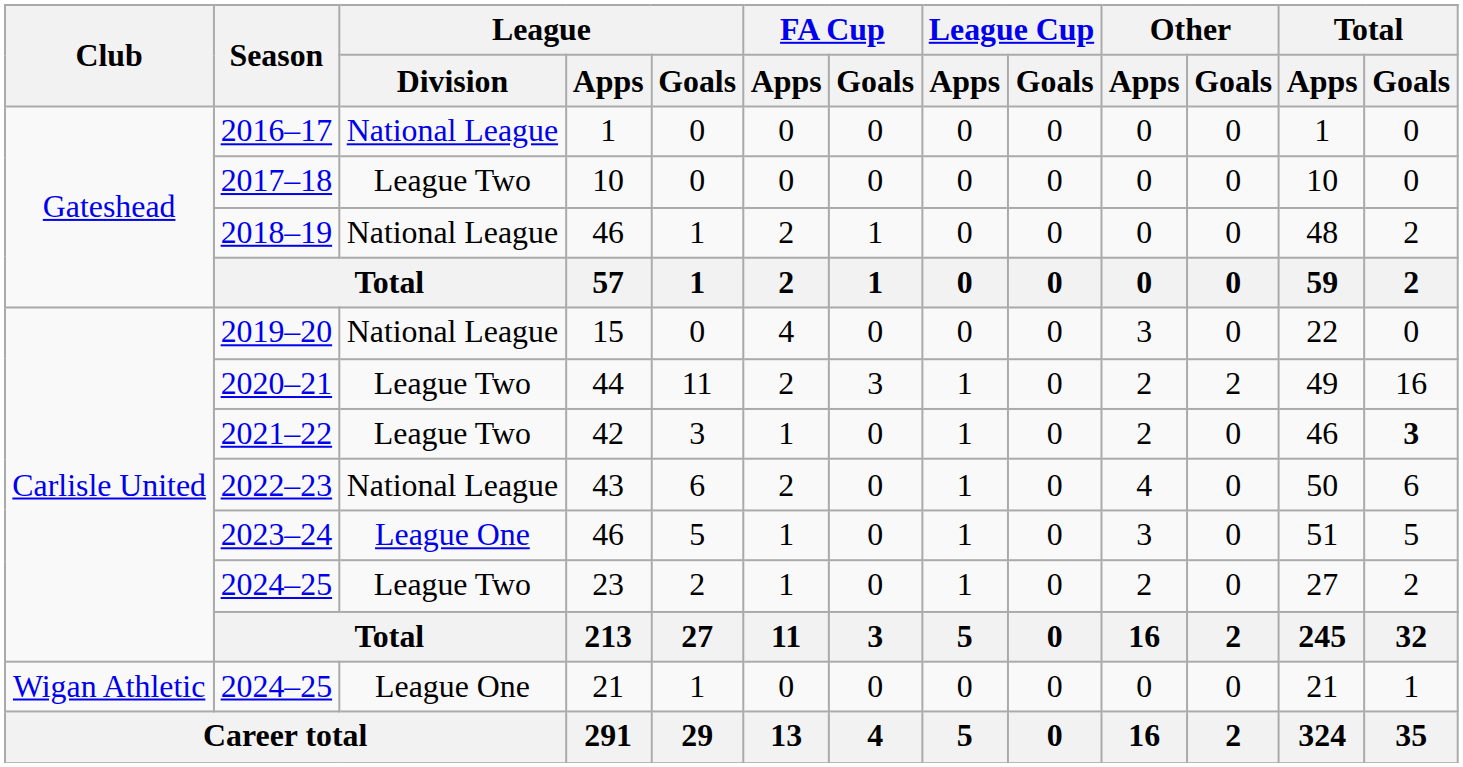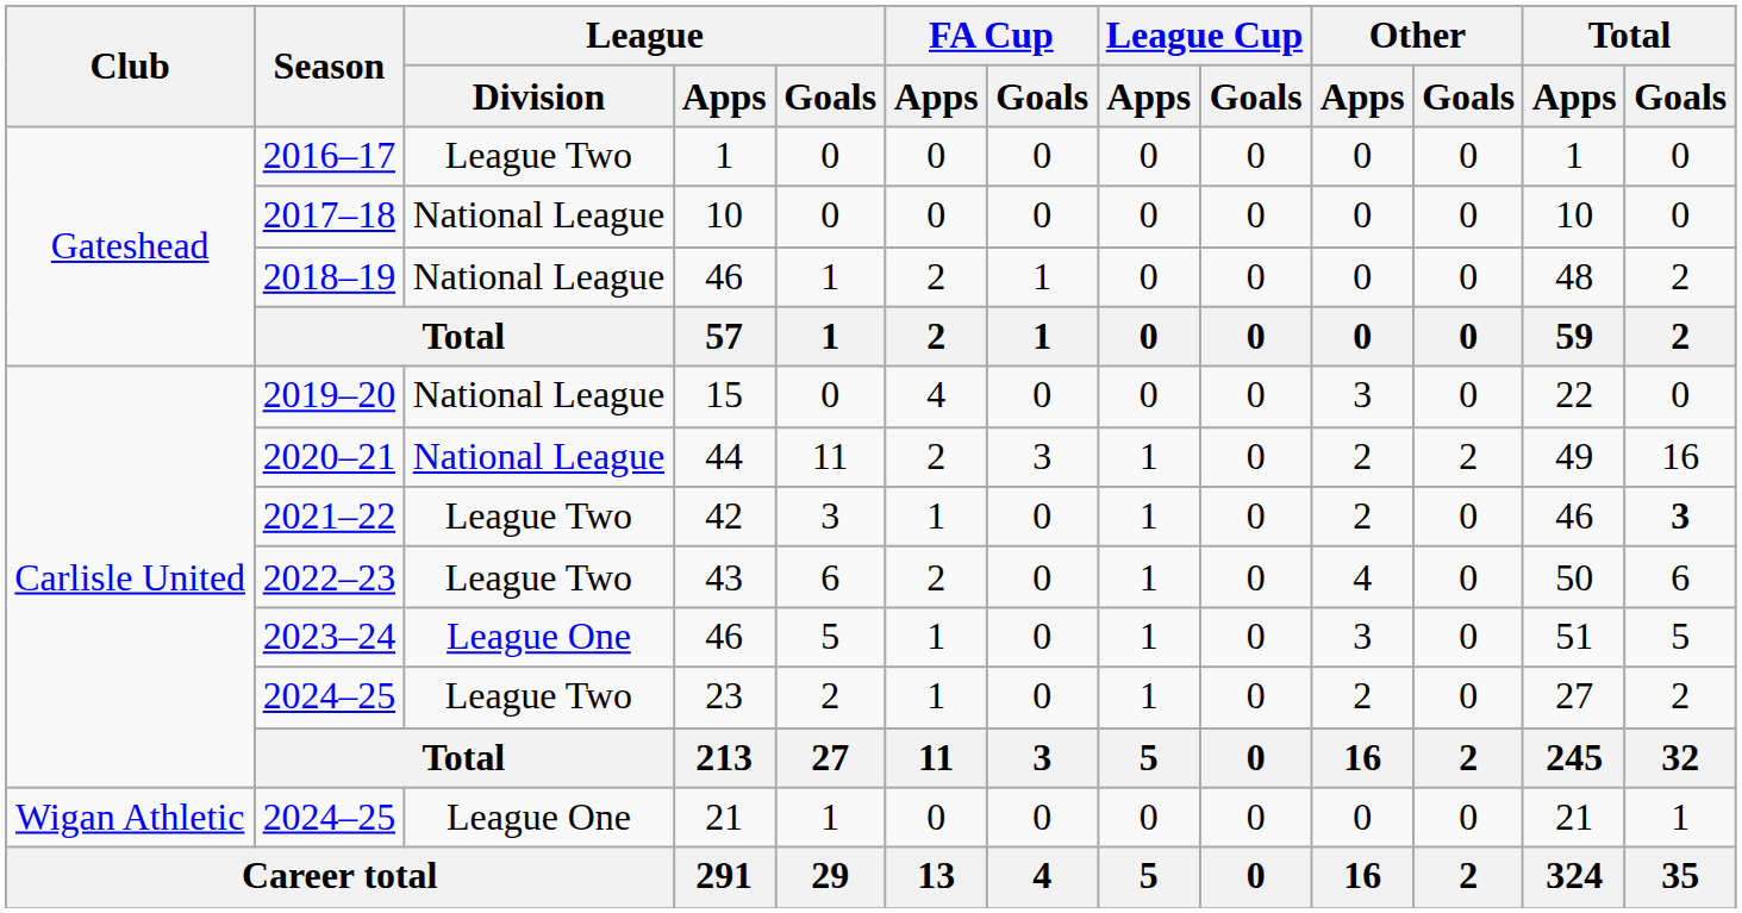 <table class="wikitable" style="text-align:center">
 <tr>
 <th rowspan="2">Club</th>
 <th rowspan="2">Season</th>
 <th colspan="3">League</th>
 <th colspan="2"><a href='#'>FA Cup</a></th>
 <th colspan="2"><a href='#'>League Cup</a></th>
 <th colspan="2">Other</th>
 <th colspan="2">Total</th>
 </tr>
 <tr>
 <th>Division</th>
 <th>Apps</th>
 <th>Goals</th>
 <th>Apps</th>
 <th>Goals</th>
 <th>Apps</th>
 <th>Goals</th>
 <th>Apps</th>
 <th>Goals</th>
 <th>Apps</th>
 <th>Goals</th>
 </tr>
 <tr>
 <td rowspan=4><a href='#'>Gateshead</a></td>
 <td><a href='#'>2016–17</a></td>
-<td><a href='#'>National League</a></td>
+<td>League Two</td>
 <td>1</td>
 <td>0</td>
 <td>0</td>
 <td>0</td>
 <td>0</td>
 <td>0</td>
 <td>0</td>
 <td>0</td>
 <td>1</td>
 <td>0</td>
 </tr>
 <tr>
 <td><a href='#'>2017–18</a></td>
-<td>League Two</td>
+<td>National League</td>
 <td>10</td>
 <td>0</td>
 <td>0</td>
 <td>0</td>
 <td>0</td>
 <td>0</td>
 <td>0</td>
 <td>0</td>
 <td>10</td>
 <td>0</td>
 </tr>
 <tr>
 <td><a href='#'>2018–19</a></td>
 <td>National League</td>
 <td>46</td>
 <td>1</td>
 <td>2</td>
 <td>1</td>
 <td>0</td>
 <td>0</td>
 <td>0</td>
 <td>0</td>
 <td>48</td>
 <td>2</td>
 </tr>
 <tr>
 <th colspan="2">Total</th>
 <th>57</th>
 <th>1</th>
 <th>2</th>
 <th>1</th>
 <th>0</th>
 <th>0</th>
 <th>0</th>
 <th>0</th>
 <th>59</th>
 <th>2</th>
 </tr>
 <tr>
 <td rowspan=7><a href='#'>Carlisle United</a></td>
 <td><a href='#'>2019–20</a></td>
 <td>National League</td>
 <td>15</td>
 <td>0</td>
 <td>4</td>
 <td>0</td>
 <td>0</td>
 <td>0</td>
 <td>3</td>
 <td>0</td>
 <td>22</td>
 <td>0</td>
 </tr>
 <tr>
 <td><a href='#'>2020–21</a></td>
-<td>League Two</td>
+<td><a href='#'>National League</a></td>
 <td>44</td>
 <td>11</td>
 <td>2</td>
 <td>3</td>
 <td>1</td>
 <td>0</td>
 <td>2</td>
 <td>2</td>
 <td>49</td>
 <td>16</td>
 </tr>
 <tr>
 <td><a href='#'>2021–22</a></td>
 <td>League Two</td>
 <td>42</td>
 <td>3</td>
 <td>1</td>
 <td>0</td>
 <td>1</td>
 <td>0</td>
 <td>2</td>
 <td>0</td>
 <td>46</td>
 <td><strong>3</strong></td>
 </tr>
 <tr>
 <td><a href='#'>2022–23</a></td>
-<td>National League</td>
+<td>League Two</td>
 <td>43</td>
 <td>6</td>
 <td>2</td>
 <td>0</td>
 <td>1</td>
 <td>0</td>
 <td>4</td>
 <td>0</td>
 <td>50</td>
 <td>6</td>
 </tr>
 <tr>
 <td><a href='#'>2023–24</a></td>
 <td><a href='#'>League One</a></td>
 <td>46</td>
 <td>5</td>
 <td>1</td>
 <td>0</td>
 <td>1</td>
 <td>0</td>
 <td>3</td>
 <td>0</td>
 <td>51</td>
 <td>5</td>
 </tr>
 <tr>
 <td><a href='#'>2024–25</a></td>
 <td>League Two</td>
 <td>23</td>
 <td>2</td>
 <td>1</td>
 <td>0</td>
 <td>1</td>
 <td>0</td>
 <td>2</td>
 <td>0</td>
 <td>27</td>
 <td>2</td>
 </tr>
 <tr>
 <th colspan="2">Total</th>
 <th>213</th>
 <th>27</th>
 <th>11</th>
 <th>3</th>
 <th>5</th>
 <th>0</th>
 <th>16</th>
 <th>2</th>
 <th>245</th>
 <th>32</th>
 </tr>
 <tr>
 <td><a href='#'>Wigan Athletic</a></td>
 <td><a href='#'>2024–25</a></td>
 <td>League One</td>
 <td>21</td>
 <td>1</td>
 <td>0</td>
 <td>0</td>
 <td>0</td>
 <td>0</td>
 <td>0</td>
 <td>0</td>
 <td>21</td>
 <td>1</td>
 </tr>
 <tr>
 <th colspan="3">Career total</th>
 <th>291</th>
 <th>29</th>
 <th>13</th>
 <th>4</th>
 <th>5</th>
 <th>0</th>
 <th>16</th>
 <th>2</th>
 <th>324</th>
 <th>35</th>
 </tr>
 </table>
